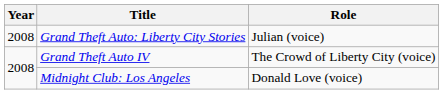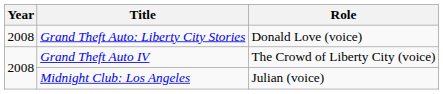 <table class="wikitable plainrowheaders sortable" style="margin-right: 0;">
 <tr>
 <th>Year</th>
 <th>Title</th>
 <th>Role</th>
 </tr>
 <tr>
 <td>2008</td>
 <td><em><a href='#'>Grand Theft Auto: Liberty City Stories</a></em></td>
-<td>Julian (voice)</td>
+<td>Donald Love (voice)</td>
 </tr>
 <tr>
 <td rowspan="2">2008</td>
 <td><em><a href='#'>Grand Theft Auto IV</a></em></td>
 <td>The Crowd of Liberty City (voice)</td>
 </tr>
 <tr>
 <td><em><a href='#'>Midnight Club: Los Angeles</a></em></td>
-<td>Donald Love (voice)</td>
+<td>Julian (voice)</td>
 </tr>
 </table>
